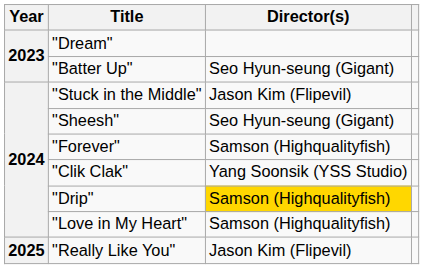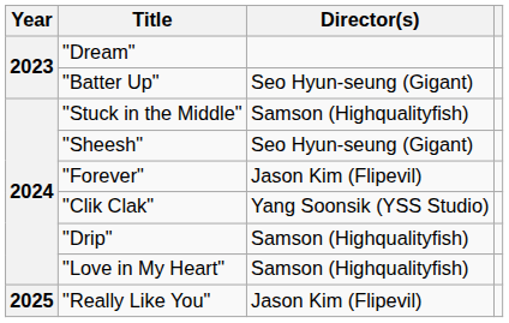 <table class="wikitable plainrowheaders sortable">
 <tr>
 <th scope="col">Year</th>
 <th scope="col">Title</th>
 <th scope="col">Director(s)</th>
 <th scope="col" class="unsortable"></th>
 </tr>
 <tr>
 <th scope="row" rowspan="2">2023</th>
 <td>"Dream"</td>
 <td></td>
 <td style="text-align:center"></td>
 </tr>
 <tr>
 <td>"Batter Up"</td>
 <td>Seo Hyun-seung (Gigant)</td>
 <td style="text-align:center"></td>
 </tr>
 <tr>
 <th scope="row" rowspan="6">2024</th>
 <td>"Stuck in the Middle"</td>
-<td>Jason Kim (Flipevil)</td>
+<td>Samson (Highqualityfish)</td>
 <td style="text-align:center"></td>
 </tr>
 <tr>
 <td>"Sheesh"</td>
 <td>Seo Hyun-seung (Gigant)</td>
 <td style="text-align:center"></td>
 </tr>
 <tr>
 <td>"Forever"</td>
-<td>Samson (Highqualityfish)</td>
+<td>Jason Kim (Flipevil)</td>
 <td style="text-align:center"></td>
 </tr>
 <tr>
 <td>"Clik Clak"</td>
 <td>Yang Soonsik (YSS Studio)</td>
 <td style="text-align:center"></td>
 </tr>
 <tr>
 <td>"Drip"</td>
-<td style="background: gold;">Samson (Highqualityfish)</td>
+<td>Samson (Highqualityfish)</td>
 <td style="text-align:center"></td>
 </tr>
 <tr>
 <td>"Love in My Heart"</td>
 <td>Samson (Highqualityfish)</td>
 <td style="text-align:center"></td>
 </tr>
 <tr>
 <th scope="row">2025</th>
 <td>"Really Like You"</td>
 <td>Jason Kim (Flipevil)</td>
 <td style="text-align:center"></td>
 </tr>
 </table>
